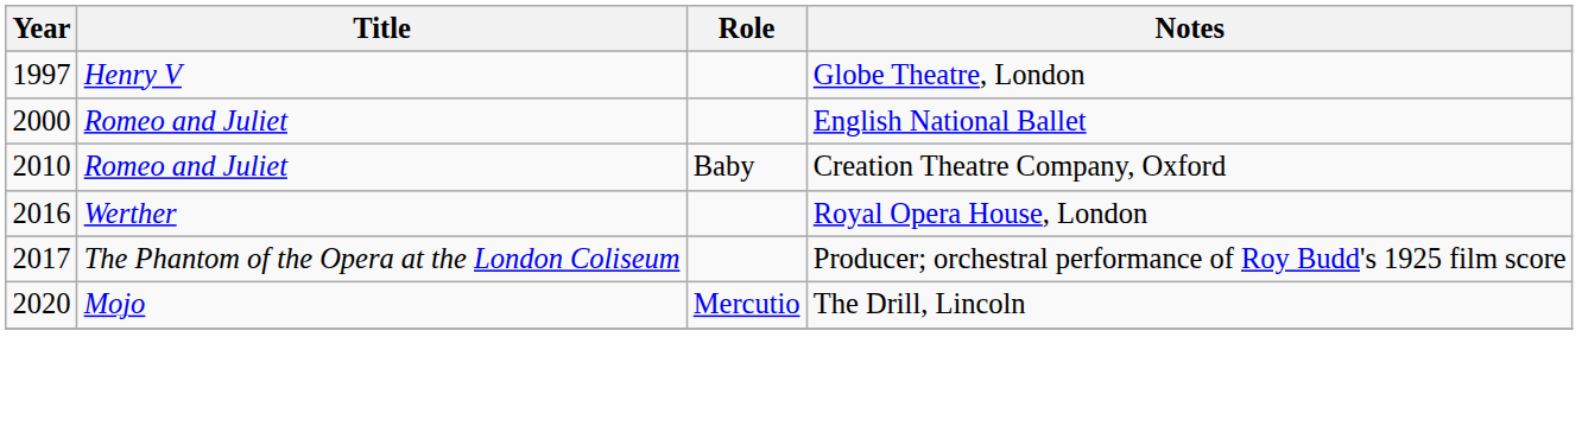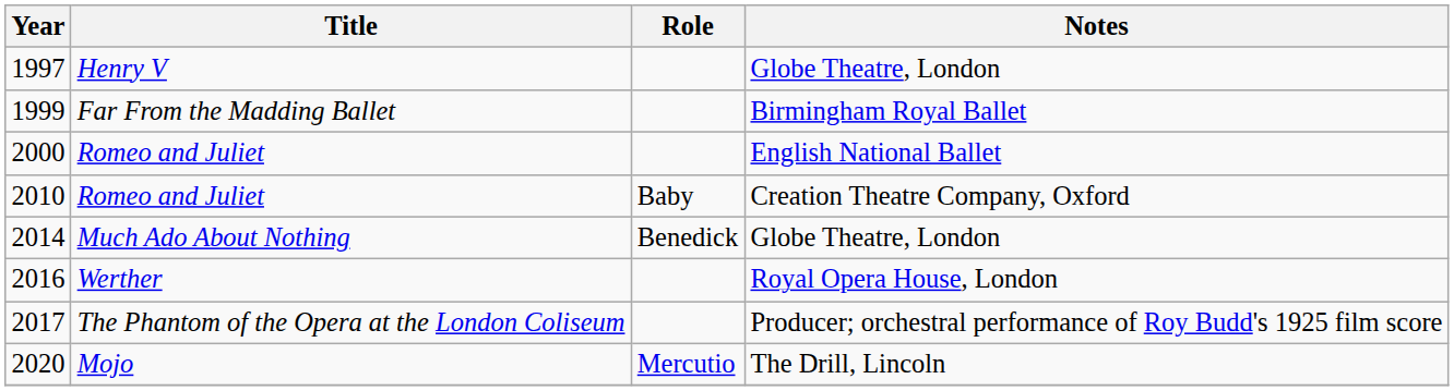 <table class="wikitable sortable">
 <tr>
 <th>Year</th>
 <th>Title</th>
 <th>Role</th>
 <th class="unsortable">Notes</th>
 </tr>
 <tr>
 <td>1997</td>
 <td><em><a href='#'>Henry V</a></em></td>
 <td></td>
 <td><a href='#'>Globe Theatre</a>, London</td>
 </tr>
 <tr>
+<td>1999</td>
+<td><em>Far From the Madding Ballet</em></td>
+<td></td>
+<td><a href='#'>Birmingham Royal Ballet</a></td>
+</tr>
+<tr>
 <td>2000</td>
 <td><em><a href='#'>Romeo and Juliet</a></em></td>
 <td></td>
 <td><a href='#'>English National Ballet</a></td>
 </tr>
 <tr>
 <td>2010</td>
 <td><em><a href='#'>Romeo and Juliet</a></em></td>
 <td>Baby</td>
 <td>Creation Theatre Company, Oxford</td>
+</tr>
+<tr>
+<td>2014</td>
+<td><em><a href='#'>Much Ado About Nothing</a></em></td>
+<td>Benedick</td>
+<td>Globe Theatre, London</td>
 </tr>
 <tr>
 <td>2016</td>
 <td><em><a href='#'>Werther</a></em></td>
 <td></td>
 <td><a href='#'>Royal Opera House</a>, London</td>
 </tr>
 <tr>
 <td>2017</td>
 <td><em>The Phantom of the Opera at the <a href='#'>London Coliseum</a></em></td>
 <td></td>
 <td>Producer; orchestral performance of <a href='#'>Roy Budd</a>'s 1925 film score</td>
 </tr>
 <tr>
 <td>2020</td>
 <td><em><a href='#'>Mojo</a></em></td>
 <td><a href='#'>Mercutio</a></td>
 <td>The Drill, Lincoln</td>
 </tr>
 <tr>
 </tr>
 </table>
